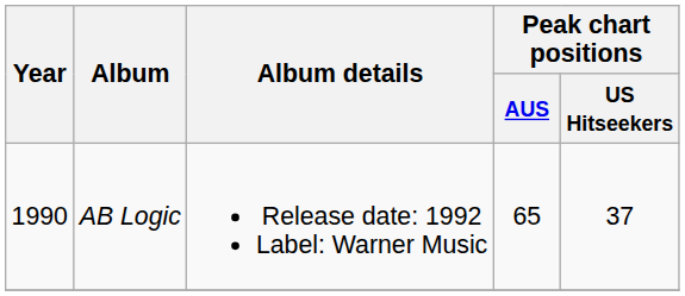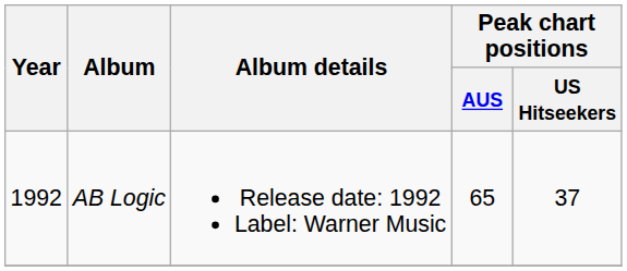 <table class="wikitable" style="text-align:center;">
 <tr>
 <th rowspan="2">Year</th>
 <th rowspan="2">Album</th>
 <th rowspan="2">Album details</th>
 <th colspan="2">Peak chart positions</th>
 </tr>
 <tr>
 <th width="35"><small><a href='#'>AUS</a></small><br></th>
 <th width="35"><small>US<br>Hitseekers</small><br></th>
 </tr>
 <tr>
-<td scope="row">1990</td>
+<td scope="row">1992</td>
 <td scope="row"><em>AB Logic</em></td>
 <td><br><ul><li>Release date: 1992</li><li>Label: Warner Music</li></ul></td>
 <td>65</td>
 <td>37</td>
 </tr>
 <tr>
 </tr>
 </table>
